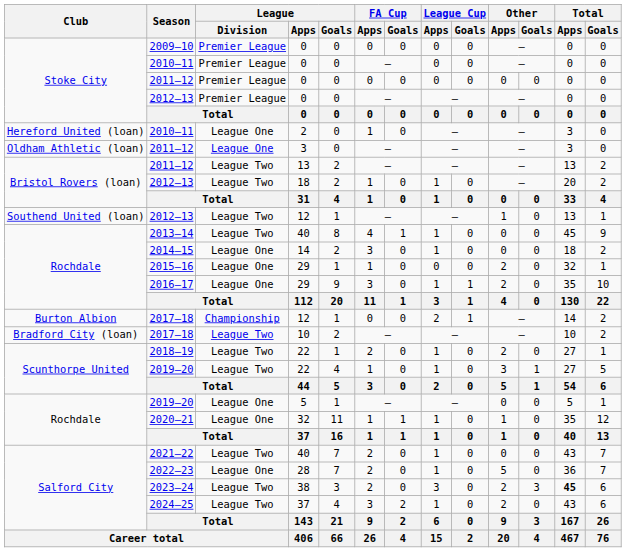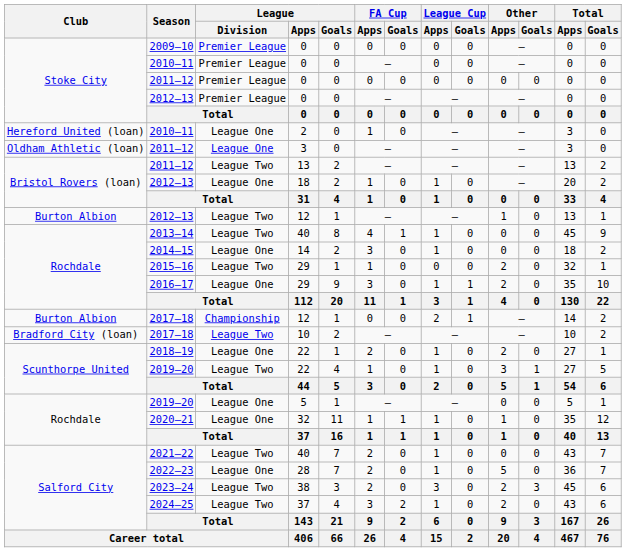 <table class="wikitable" style="text-align:center">
 <tr>
 <th rowspan=2>Club</th>
 <th rowspan=2>Season</th>
 <th colspan=3>League</th>
 <th colspan=2><a href='#'>FA Cup</a></th>
 <th colspan=2><a href='#'>League Cup</a></th>
 <th colspan=2>Other</th>
 <th colspan=2>Total</th>
 </tr>
 <tr>
 <th>Division</th>
 <th>Apps</th>
 <th>Goals</th>
 <th>Apps</th>
 <th>Goals</th>
 <th>Apps</th>
 <th>Goals</th>
 <th>Apps</th>
 <th>Goals</th>
 <th>Apps</th>
 <th>Goals</th>
 </tr>
 <tr>
 <td rowspan="5"><a href='#'>Stoke City</a></td>
 <td><a href='#'>2009–10</a></td>
 <td><a href='#'>Premier League</a></td>
 <td>0</td>
 <td>0</td>
 <td>0</td>
 <td>0</td>
 <td>0</td>
 <td>0</td>
 <td colspan="2">—</td>
 <td>0</td>
 <td>0</td>
 </tr>
 <tr>
 <td><a href='#'>2010–11</a></td>
 <td>Premier League</td>
 <td>0</td>
 <td>0</td>
 <td colspan="2">—</td>
 <td>0</td>
 <td>0</td>
 <td colspan="2">—</td>
 <td>0</td>
 <td>0</td>
 </tr>
 <tr>
 <td><a href='#'>2011–12</a></td>
 <td>Premier League</td>
 <td>0</td>
 <td>0</td>
 <td>0</td>
 <td>0</td>
 <td>0</td>
 <td>0</td>
 <td>0</td>
 <td>0</td>
 <td>0</td>
 <td>0</td>
 </tr>
 <tr>
 <td><a href='#'>2012–13</a></td>
 <td>Premier League</td>
 <td>0</td>
 <td>0</td>
 <td colspan="2">—</td>
 <td colspan="2">—</td>
 <td colspan="2">—</td>
 <td>0</td>
 <td>0</td>
 </tr>
 <tr>
 <th colspan="2">Total</th>
 <th>0</th>
 <th>0</th>
 <th>0</th>
 <th>0</th>
 <th>0</th>
 <th>0</th>
 <th>0</th>
 <th>0</th>
 <th>0</th>
 <th>0</th>
 </tr>
 <tr>
 <td><a href='#'>Hereford United</a> (loan)</td>
 <td><a href='#'>2010–11</a></td>
 <td>League One</td>
 <td>2</td>
 <td>0</td>
 <td>1</td>
 <td>0</td>
 <td colspan="2">—</td>
 <td colspan="2">—</td>
 <td>3</td>
 <td>0</td>
 </tr>
 <tr>
 <td><a href='#'>Oldham Athletic</a> (loan)</td>
 <td><a href='#'>2011–12</a></td>
 <td><a href='#'>League One</a></td>
 <td>3</td>
 <td>0</td>
 <td colspan="2">—</td>
 <td colspan="2">—</td>
 <td colspan="2">—</td>
 <td>3</td>
 <td>0</td>
 </tr>
 <tr>
 <td rowspan="3"><a href='#'>Bristol Rovers</a> (loan)</td>
 <td><a href='#'>2011–12</a></td>
 <td>League Two</td>
 <td>13</td>
 <td>2</td>
 <td colspan="2">—</td>
 <td colspan="2">—</td>
 <td colspan="2">—</td>
 <td>13</td>
 <td>2</td>
 </tr>
 <tr>
 <td><a href='#'>2012–13</a></td>
-<td>League Two</td>
+<td>League One</td>
 <td>18</td>
 <td>2</td>
 <td>1</td>
 <td>0</td>
 <td>1</td>
 <td>0</td>
 <td colspan="2">—</td>
 <td>20</td>
 <td>2</td>
 </tr>
 <tr>
 <th colspan="2">Total</th>
 <th>31</th>
 <th>4</th>
 <th>1</th>
 <th>0</th>
 <th>1</th>
 <th>0</th>
 <th>0</th>
 <th>0</th>
 <th>33</th>
 <th>4</th>
 </tr>
 <tr>
-<td><a href='#'>Southend United</a> (loan)</td>
+<td><a href='#'>Burton Albion</a></td>
 <td><a href='#'>2012–13</a></td>
 <td>League Two</td>
 <td>12</td>
 <td>1</td>
 <td colspan="2">—</td>
 <td colspan="2">—</td>
 <td>1</td>
 <td>0</td>
 <td>13</td>
 <td>1</td>
 </tr>
 <tr>
 <td rowspan="5"><a href='#'>Rochdale</a></td>
 <td><a href='#'>2013–14</a></td>
 <td>League Two</td>
 <td>40</td>
 <td>8</td>
 <td>4</td>
 <td>1</td>
 <td>1</td>
 <td>0</td>
 <td>0</td>
 <td>0</td>
 <td>45</td>
 <td>9</td>
 </tr>
 <tr>
 <td><a href='#'>2014–15</a></td>
 <td>League One</td>
 <td>14</td>
 <td>2</td>
 <td>3</td>
 <td>0</td>
 <td>1</td>
 <td>0</td>
 <td>0</td>
 <td>0</td>
 <td>18</td>
 <td>2</td>
 </tr>
 <tr>
 <td><a href='#'>2015–16</a></td>
-<td>League One</td>
+<td>League Two</td>
 <td>29</td>
 <td>1</td>
 <td>1</td>
 <td>0</td>
 <td>0</td>
 <td>0</td>
 <td>2</td>
 <td>0</td>
 <td>32</td>
 <td>1</td>
 </tr>
 <tr>
 <td><a href='#'>2016–17</a></td>
 <td>League One</td>
 <td>29</td>
 <td>9</td>
 <td>3</td>
 <td>0</td>
 <td>1</td>
 <td>1</td>
 <td>2</td>
 <td>0</td>
 <td>35</td>
 <td>10</td>
 </tr>
 <tr>
 <th colspan="2">Total</th>
 <th>112</th>
 <th>20</th>
 <th>11</th>
 <th>1</th>
 <th>3</th>
 <th>1</th>
 <th>4</th>
 <th>0</th>
 <th>130</th>
 <th>22</th>
 </tr>
 <tr>
 <td><a href='#'>Burton Albion</a></td>
 <td><a href='#'>2017–18</a></td>
 <td><a href='#'>Championship</a></td>
 <td>12</td>
 <td>1</td>
 <td>0</td>
 <td>0</td>
 <td>2</td>
 <td>1</td>
 <td colspan="2">—</td>
 <td>14</td>
 <td>2</td>
 </tr>
 <tr>
 <td><a href='#'>Bradford City</a> (loan)</td>
 <td><a href='#'>2017–18</a></td>
 <td><a href='#'>League Two</a></td>
 <td>10</td>
 <td>2</td>
 <td colspan="2">—</td>
 <td colspan="2">—</td>
 <td colspan="2">—</td>
 <td>10</td>
 <td>2</td>
 </tr>
 <tr>
 <td rowspan="3"><a href='#'>Scunthorpe United</a></td>
 <td><a href='#'>2018–19</a></td>
-<td>League Two</td>
+<td>League One</td>
 <td>22</td>
 <td>1</td>
 <td>2</td>
 <td>0</td>
 <td>1</td>
 <td>0</td>
 <td>2</td>
 <td>0</td>
 <td>27</td>
 <td>1</td>
 </tr>
 <tr>
 <td><a href='#'>2019–20</a></td>
 <td>League Two</td>
 <td>22</td>
 <td>4</td>
 <td>1</td>
 <td>0</td>
 <td>1</td>
 <td>0</td>
 <td>3</td>
 <td>1</td>
 <td>27</td>
 <td>5</td>
 </tr>
 <tr>
 <th colspan="2">Total</th>
 <th>44</th>
 <th>5</th>
 <th>3</th>
 <th>0</th>
 <th>2</th>
 <th>0</th>
 <th>5</th>
 <th>1</th>
 <th>54</th>
 <th>6</th>
 </tr>
 <tr>
 <td rowspan="3">Rochdale</td>
 <td><a href='#'>2019–20</a></td>
 <td>League One</td>
 <td>5</td>
 <td>1</td>
 <td colspan="2">—</td>
 <td colspan="2">—</td>
 <td>0</td>
 <td>0</td>
 <td>5</td>
 <td>1</td>
 </tr>
 <tr>
 <td><a href='#'>2020–21</a></td>
 <td>League One</td>
 <td>32</td>
 <td>11</td>
 <td>1</td>
 <td>1</td>
 <td>1</td>
 <td>0</td>
 <td>1</td>
 <td>0</td>
 <td>35</td>
 <td>12</td>
 </tr>
 <tr>
 <th colspan="2">Total</th>
 <th>37</th>
 <th>16</th>
 <th>1</th>
 <th>1</th>
 <th>1</th>
 <th>0</th>
 <th>1</th>
 <th>0</th>
 <th>40</th>
 <th>13</th>
 </tr>
 <tr>
 <td rowspan="5"><a href='#'>Salford City</a></td>
 <td><a href='#'>2021–22</a></td>
 <td>League Two</td>
 <td>40</td>
 <td>7</td>
 <td>2</td>
 <td>0</td>
 <td>1</td>
 <td>0</td>
 <td>0</td>
 <td>0</td>
 <td>43</td>
 <td>7</td>
 </tr>
 <tr>
 <td><a href='#'>2022–23</a></td>
 <td>League One</td>
 <td>28</td>
 <td>7</td>
 <td>2</td>
 <td>0</td>
 <td>1</td>
 <td>0</td>
 <td>5</td>
 <td>0</td>
 <td>36</td>
 <td>7</td>
 </tr>
 <tr>
 <td><a href='#'>2023–24</a></td>
 <td>League Two</td>
 <td>38</td>
 <td>3</td>
 <td>2</td>
 <td>0</td>
 <td>3</td>
 <td>0</td>
 <td>2</td>
 <td>3</td>
-<td><strong>45</strong></td>
+<td>45</td>
 <td>6</td>
 </tr>
 <tr>
 <td><a href='#'>2024–25</a></td>
 <td>League Two</td>
 <td>37</td>
 <td>4</td>
 <td>3</td>
 <td>2</td>
 <td>1</td>
 <td>0</td>
 <td>2</td>
 <td>0</td>
 <td>43</td>
 <td>6</td>
 </tr>
 <tr>
 <th colspan="2">Total</th>
 <th>143</th>
 <th>21</th>
 <th>9</th>
 <th>2</th>
 <th>6</th>
 <th>0</th>
 <th>9</th>
 <th>3</th>
 <th>167</th>
 <th>26</th>
 </tr>
 <tr>
 <th colspan="3">Career total</th>
 <th>406</th>
 <th>66</th>
 <th>26</th>
 <th>4</th>
 <th>15</th>
 <th>2</th>
 <th>20</th>
 <th>4</th>
 <th>467</th>
 <th>76</th>
 </tr>
 </table>
